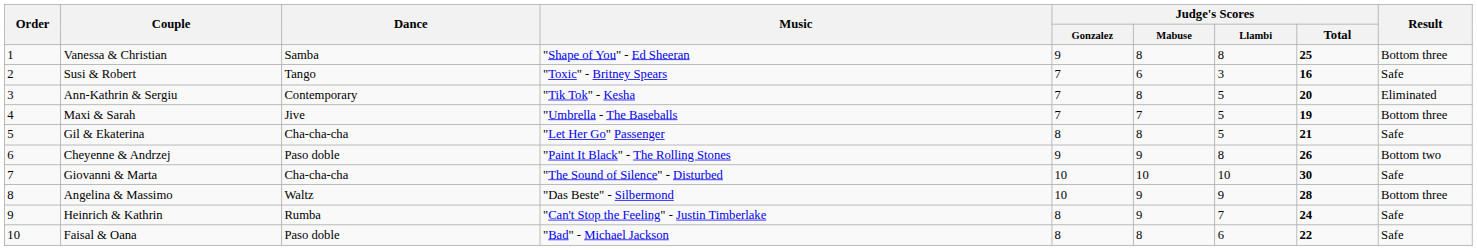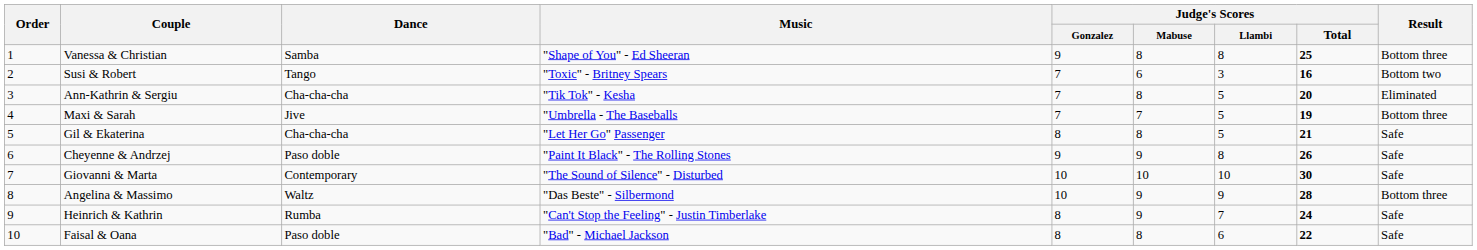 <table class="wikitable sortable center">
 <tr>
 <th rowspan="2" style="width: 4em">Order</th>
 <th rowspan="2" style="width: 17em">Couple</th>
 <th rowspan="2" style="width: 20em">Dance</th>
 <th rowspan="2" style="width: 40em">Music</th>
 <th colspan="4">Judge's Scores</th>
 <th rowspan="2" style="width: 7em">Result</th>
 </tr>
 <tr>
 <th style="width: 6em"><small> Gonzalez</small></th>
 <th style="width: 6em"><small> Mabuse</small></th>
 <th style="width: 6em"><small> Llambi</small></th>
 <th style="width: 6em">Total</th>
 </tr>
 <tr>
 <td>1</td>
 <td>Vanessa & Christian</td>
 <td>Samba</td>
 <td>"<a href='#'>Shape of You</a>" - <a href='#'>Ed Sheeran</a></td>
 <td>9</td>
 <td>8</td>
 <td>8</td>
 <td><strong>25</strong></td>
 <td>Bottom three</td>
 </tr>
 <tr>
 <td>2</td>
 <td>Susi & Robert</td>
 <td>Tango</td>
 <td>"<a href='#'>Toxic</a>" - <a href='#'>Britney Spears</a></td>
 <td>7</td>
 <td>6</td>
 <td>3</td>
 <td><strong>16</strong></td>
-<td>Safe</td>
+<td>Bottom two</td>
 </tr>
 <tr>
 <td>3</td>
 <td>Ann-Kathrin & Sergiu</td>
-<td>Contemporary</td>
+<td>Cha-cha-cha</td>
 <td>"<a href='#'>Tik Tok</a>" - <a href='#'>Kesha</a></td>
 <td>7</td>
 <td>8</td>
 <td>5</td>
 <td><strong>20</strong></td>
 <td>Eliminated</td>
 </tr>
 <tr>
 <td>4</td>
 <td>Maxi & Sarah</td>
 <td>Jive</td>
 <td>"<a href='#'>Umbrella</a> - <a href='#'>The Baseballs</a></td>
 <td>7</td>
 <td>7</td>
 <td>5</td>
 <td><strong>19</strong></td>
 <td>Bottom three</td>
 </tr>
 <tr>
 <td>5</td>
 <td>Gil & Ekaterina</td>
 <td>Cha-cha-cha</td>
 <td>"<a href='#'>Let Her Go</a>" <a href='#'>Passenger</a></td>
 <td>8</td>
 <td>8</td>
 <td>5</td>
 <td><strong>21</strong></td>
 <td>Safe</td>
 </tr>
 <tr>
 <td>6</td>
 <td>Cheyenne & Andrzej</td>
 <td>Paso doble</td>
 <td>"<a href='#'>Paint It Black</a>" - <a href='#'>The Rolling Stones</a></td>
 <td>9</td>
 <td>9</td>
 <td>8</td>
 <td><strong>26</strong></td>
-<td>Bottom two</td>
+<td>Safe</td>
 </tr>
 <tr>
 <td>7</td>
 <td>Giovanni & Marta</td>
-<td>Cha-cha-cha</td>
+<td>Contemporary</td>
 <td>"<a href='#'>The Sound of Silence</a>" - <a href='#'>Disturbed</a></td>
 <td>10</td>
 <td>10</td>
 <td>10</td>
 <td><strong>30</strong></td>
 <td>Safe</td>
 </tr>
 <tr>
 <td>8</td>
 <td>Angelina & Massimo</td>
 <td>Waltz</td>
 <td>"Das Beste" - <a href='#'>Silbermond</a></td>
 <td>10</td>
 <td>9</td>
 <td>9</td>
 <td><strong>28</strong></td>
 <td>Bottom three</td>
 </tr>
 <tr>
 <td>9</td>
 <td>Heinrich & Kathrin</td>
 <td>Rumba</td>
 <td>"<a href='#'>Can't Stop the Feeling</a>" - <a href='#'>Justin Timberlake</a></td>
 <td>8</td>
 <td>9</td>
 <td>7</td>
 <td><strong>24</strong></td>
 <td>Safe</td>
 </tr>
 <tr>
 <td>10</td>
 <td>Faisal & Oana</td>
 <td>Paso doble</td>
 <td>"<a href='#'>Bad</a>" - <a href='#'>Michael Jackson</a></td>
 <td>8</td>
 <td>8</td>
 <td>6</td>
 <td><strong>22</strong></td>
 <td>Safe</td>
 </tr>
 </table>
